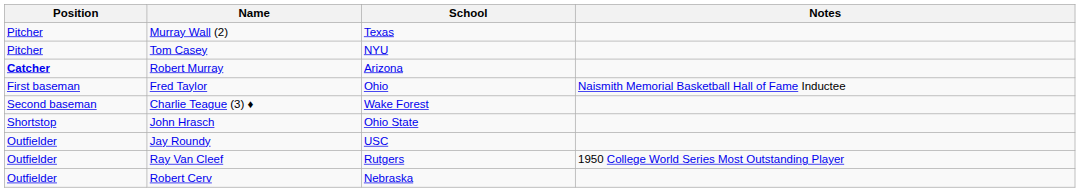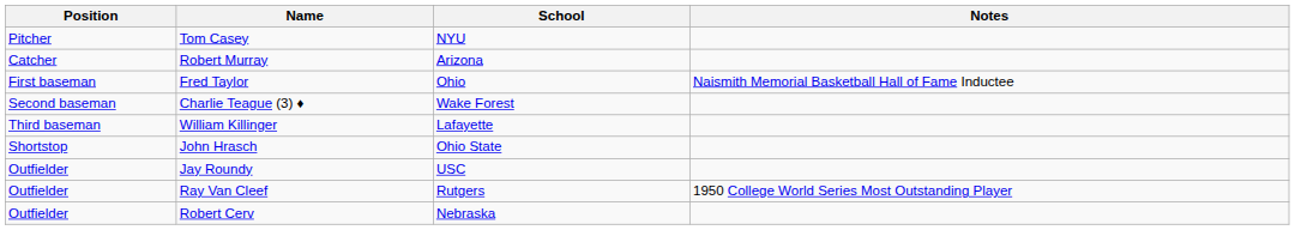 <table class="wikitable sortable" style="width:75%;">
 <tr>
 <th width=10%>Position</th>
 <th width=15%>Name</th>
 <th width=15%>School</th>
 <th width=35% class="unsortable">Notes</th>
 </tr>
 <tr>
 <td><a href='#'>Pitcher</a></td>
-<td><a href='#'>Murray Wall</a> (2)</td>
-<td><a href='#'>Texas</a></td>
-<td></td>
-</tr>
-<tr>
-<td><a href='#'>Pitcher</a></td>
 <td><a href='#'>Tom Casey</a></td>
 <td><a href='#'>NYU</a></td>
 <td></td>
 </tr>
 <tr>
-<td><strong><a href='#'>Catcher</a></strong></td>
+<td><a href='#'>Catcher</a></td>
 <td><a href='#'>Robert Murray</a></td>
 <td><a href='#'>Arizona</a></td>
 <td></td>
 </tr>
 <tr>
 <td><a href='#'>First baseman</a></td>
 <td><a href='#'>Fred Taylor</a></td>
 <td><a href='#'>Ohio</a></td>
 <td><a href='#'>Naismith Memorial Basketball Hall of Fame</a> Inductee</td>
 </tr>
 <tr>
 <td><a href='#'>Second baseman</a></td>
 <td><a href='#'>Charlie Teague</a> (3) ♦</td>
 <td><a href='#'>Wake Forest</a></td>
+<td></td>
+</tr>
+<tr>
+<td><a href='#'>Third baseman</a></td>
+<td><a href='#'>William Killinger</a></td>
+<td><a href='#'>Lafayette</a></td>
 <td></td>
 </tr>
 <tr>
 <td><a href='#'>Shortstop</a></td>
 <td><a href='#'>John Hrasch</a></td>
 <td><a href='#'>Ohio State</a></td>
 <td></td>
 </tr>
 <tr>
 <td><a href='#'>Outfielder</a></td>
 <td><a href='#'>Jay Roundy</a></td>
 <td><a href='#'>USC</a></td>
 <td></td>
 </tr>
 <tr>
 <td><a href='#'>Outfielder</a></td>
 <td><a href='#'>Ray Van Cleef</a></td>
 <td><a href='#'>Rutgers</a></td>
 <td>1950 <a href='#'>College World Series Most Outstanding Player</a></td>
 </tr>
 <tr>
 <td><a href='#'>Outfielder</a></td>
 <td><a href='#'>Robert Cerv</a></td>
 <td><a href='#'>Nebraska</a></td>
 <td></td>
 </tr>
 </table>
